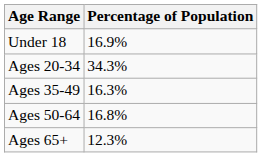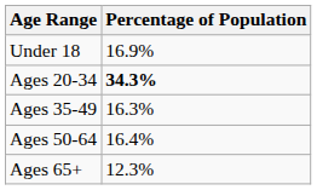 <table class="wikitable">
 <tr>
 <th>Age Range</th>
 <th>Percentage of Population</th>
 </tr>
 <tr>
 <td>Under 18</td>
 <td>16.9%</td>
 </tr>
 <tr>
 <td>Ages 20-34</td>
-<td>34.3%</td>
+<td><strong>34.3%</strong></td>
 </tr>
 <tr>
 <td>Ages 35-49</td>
 <td>16.3%</td>
 </tr>
 <tr>
 <td>Ages 50-64</td>
-<td>16.8%</td>
+<td>16.4%</td>
 </tr>
 <tr>
 <td>Ages 65+</td>
 <td>12.3%</td>
 </tr>
 </table>
